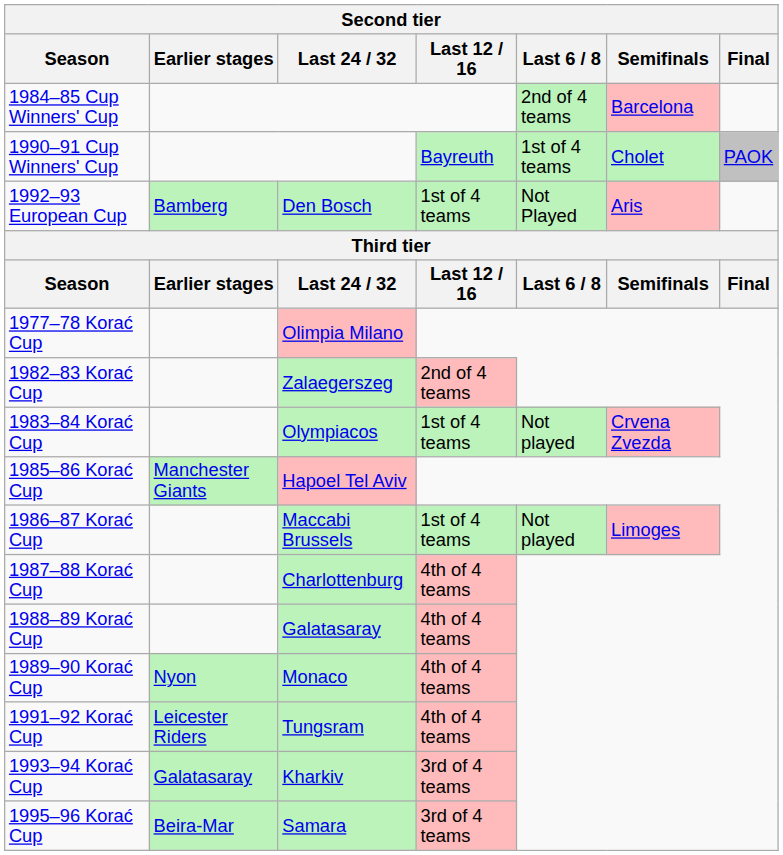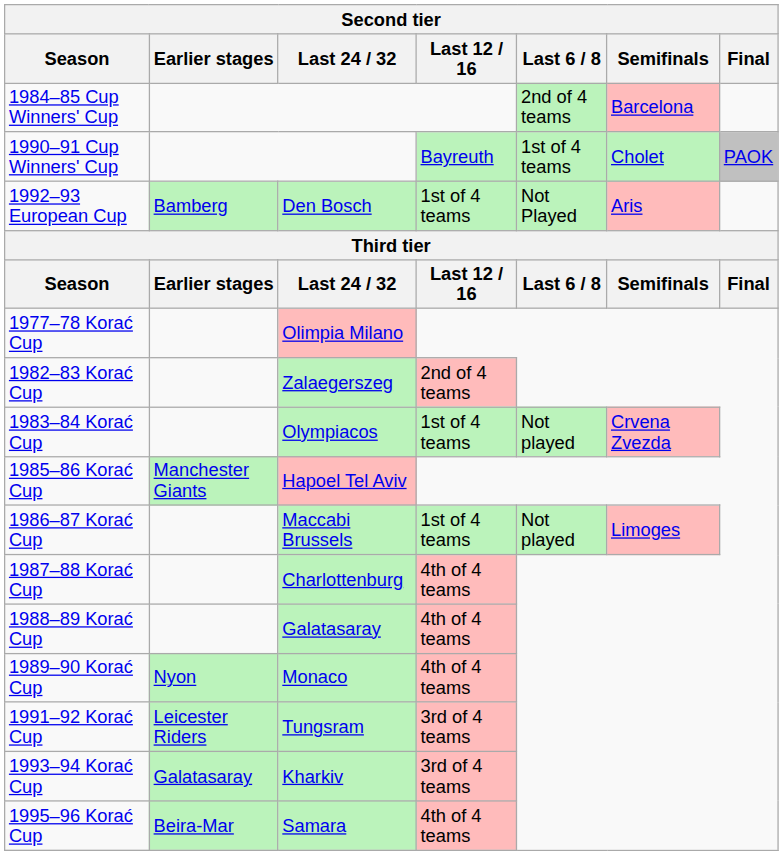 <table class="wikitable" style="font-size:90%">
 <tr>
 <th colspan=7>Second tier</th>
 </tr>
 <tr>
 <th>Season</th>
 <th>Earlier stages</th>
 <th>Last 24 / 32</th>
 <th>Last 12 / 16</th>
 <th>Last 6 / 8</th>
 <th>Semifinals</th>
 <th>Final</th>
 </tr>
 <tr>
 <td><a href='#'>1984–85 Cup Winners' Cup</a></td>
 <td colspan=3></td>
 <td bgcolor=#BBF3BB>2nd of 4 teams</td>
 <td bgcolor=#FFBBBB> <a href='#'>Barcelona</a></td>
 </tr>
 <tr>
 <td><a href='#'>1990–91 Cup Winners' Cup</a></td>
 <td colspan=2></td>
 <td bgcolor=#BBF3BB> <a href='#'>Bayreuth</a></td>
 <td bgcolor=#BBF3BB>1st of 4 teams</td>
 <td bgcolor=#BBF3BB> <a href='#'>Cholet</a></td>
 <td bgcolor=silver> <a href='#'>PAOK</a></td>
 </tr>
 <tr>
 <td><a href='#'>1992–93 European Cup</a></td>
 <td bgcolor=#BBF3BB> <a href='#'>Bamberg</a></td>
 <td bgcolor=#BBF3BB> <a href='#'>Den Bosch</a></td>
 <td bgcolor=#BBF3BB>1st of 4 teams</td>
 <td bgcolor=#BBF3BB>Not Played</td>
 <td bgcolor=#FFBBBB> <a href='#'>Aris</a></td>
 </tr>
 <tr>
 <th colspan=7>Third tier</th>
 </tr>
 <tr>
 <th>Season</th>
 <th>Earlier stages</th>
 <th>Last 24 / 32</th>
 <th>Last 12 / 16</th>
 <th>Last 6 / 8</th>
 <th>Semifinals</th>
 <th>Final</th>
 </tr>
 <tr>
 <td><a href='#'>1977–78 Korać Cup</a></td>
 <td></td>
 <td bgcolor=#FFBBBB> <a href='#'>Olimpia Milano</a></td>
 </tr>
 <tr>
 <td><a href='#'>1982–83 Korać Cup</a></td>
 <td></td>
 <td bgcolor=#BBF3BB> <a href='#'>Zalaegerszeg</a></td>
 <td bgcolor=#FFBBBB>2nd of 4 teams</td>
 </tr>
 <tr>
 <td><a href='#'>1983–84 Korać Cup</a></td>
 <td></td>
 <td bgcolor=#BBF3BB> <a href='#'>Olympiacos</a></td>
 <td bgcolor=#BBF3BB>1st of 4 teams</td>
 <td bgcolor=#BBF3BB>Not played</td>
 <td bgcolor=#FFBBBB> <a href='#'>Crvena Zvezda</a></td>
 </tr>
 <tr>
 <td><a href='#'>1985–86 Korać Cup</a></td>
 <td bgcolor=#BBF3BB> <a href='#'>Manchester Giants</a></td>
 <td bgcolor=#FFBBBB> <a href='#'>Hapoel Tel Aviv</a></td>
 </tr>
 <tr>
 <td><a href='#'>1986–87 Korać Cup</a></td>
 <td></td>
 <td bgcolor=#BBF3BB> <a href='#'>Maccabi Brussels</a></td>
 <td bgcolor=#BBF3BB>1st of 4 teams</td>
 <td bgcolor=#BBF3BB>Not played</td>
 <td bgcolor=#FFBBBB> <a href='#'>Limoges</a></td>
 </tr>
 <tr>
 <td><a href='#'>1987–88 Korać Cup</a></td>
 <td></td>
 <td bgcolor=#BBF3BB> <a href='#'>Charlottenburg</a></td>
 <td bgcolor=#FFBBBB>4th of 4 teams</td>
 </tr>
 <tr>
 <td><a href='#'>1988–89 Korać Cup</a></td>
 <td></td>
 <td bgcolor=#BBF3BB> <a href='#'>Galatasaray</a></td>
 <td bgcolor=#FFBBBB>4th of 4 teams</td>
 </tr>
 <tr>
 <td><a href='#'>1989–90 Korać Cup</a></td>
 <td bgcolor=#BBF3BB> <a href='#'>Nyon</a></td>
 <td bgcolor=#BBF3BB> <a href='#'>Monaco</a></td>
 <td bgcolor=#FFBBBB>4th of 4 teams</td>
 </tr>
 <tr>
 <td><a href='#'>1991–92 Korać Cup</a></td>
 <td bgcolor=#BBF3BB> <a href='#'>Leicester Riders</a></td>
 <td bgcolor=#BBF3BB> <a href='#'>Tungsram</a></td>
-<td bgcolor=#FFBBBB>4th of 4 teams</td>
+<td bgcolor=#FFBBBB>3rd of 4 teams</td>
 </tr>
 <tr>
 <td><a href='#'>1993–94 Korać Cup</a></td>
 <td bgcolor=#BBF3BB> <a href='#'>Galatasaray</a></td>
 <td bgcolor=#BBF3BB> <a href='#'>Kharkiv</a></td>
 <td bgcolor=#FFBBBB>3rd of 4 teams</td>
 </tr>
 <tr>
 <td><a href='#'>1995–96 Korać Cup</a></td>
 <td bgcolor=#BBF3BB> <a href='#'>Beira-Mar</a></td>
 <td bgcolor=#BBF3BB> <a href='#'>Samara</a></td>
-<td bgcolor=#FFBBBB>3rd of 4 teams</td>
+<td bgcolor=#FFBBBB>4th of 4 teams</td>
 </tr>
 <tr>
 </tr>
 </table>
